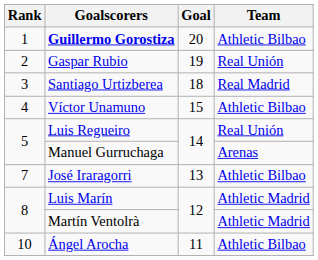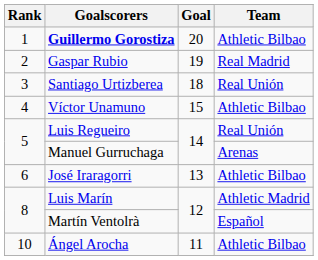 <table class="wikitable">
 <tr>
 <th>Rank</th>
 <th>Goalscorers</th>
 <th>Goal</th>
 <th>Team</th>
 </tr>
 <tr>
 <td align=center>1</td>
 <td> <strong><a href='#'>Guillermo Gorostiza</a></strong></td>
 <td align=center>20</td>
 <td><a href='#'>Athletic Bilbao</a></td>
 </tr>
 <tr>
 <td align=center>2</td>
 <td> <a href='#'>Gaspar Rubio</a></td>
 <td align=center>19</td>
-<td><a href='#'>Real Unión</a></td>
+<td><a href='#'>Real Madrid</a></td>
 </tr>
 <tr>
 <td align=center>3</td>
 <td> <a href='#'>Santiago Urtizberea</a></td>
 <td align=center>18</td>
-<td><a href='#'>Real Madrid</a></td>
+<td><a href='#'>Real Unión</a></td>
 </tr>
 <tr>
 <td align=center>4</td>
 <td> <a href='#'>Víctor Unamuno</a></td>
 <td align=center>15</td>
 <td><a href='#'>Athletic Bilbao</a></td>
 </tr>
 <tr>
 <td rowspan=2 align=center>5</td>
 <td> <a href='#'>Luis Regueiro</a></td>
 <td rowspan=2 align=center>14</td>
 <td><a href='#'>Real Unión</a></td>
 </tr>
 <tr>
 <td> Manuel Gurruchaga</td>
 <td><a href='#'>Arenas</a></td>
 </tr>
 <tr>
-<td align=center>7</td>
+<td align=center>6</td>
 <td> <a href='#'>José Iraragorri</a></td>
 <td align=center>13</td>
 <td><a href='#'>Athletic Bilbao</a></td>
 </tr>
 <tr>
 <td rowspan=2 align=center>8</td>
 <td> <a href='#'>Luis Marín</a></td>
 <td rowspan=2 align=center>12</td>
 <td><a href='#'>Athletic Madrid</a></td>
 </tr>
 <tr>
 <td> Martín Ventolrà</td>
-<td><a href='#'>Athletic Madrid</a></td>
+<td><a href='#'>Español</a></td>
 </tr>
 <tr>
 <td align=center>10</td>
 <td> <a href='#'>Ángel Arocha</a></td>
 <td align=center>11</td>
 <td><a href='#'>Athletic Bilbao</a></td>
 </tr>
 </table>
